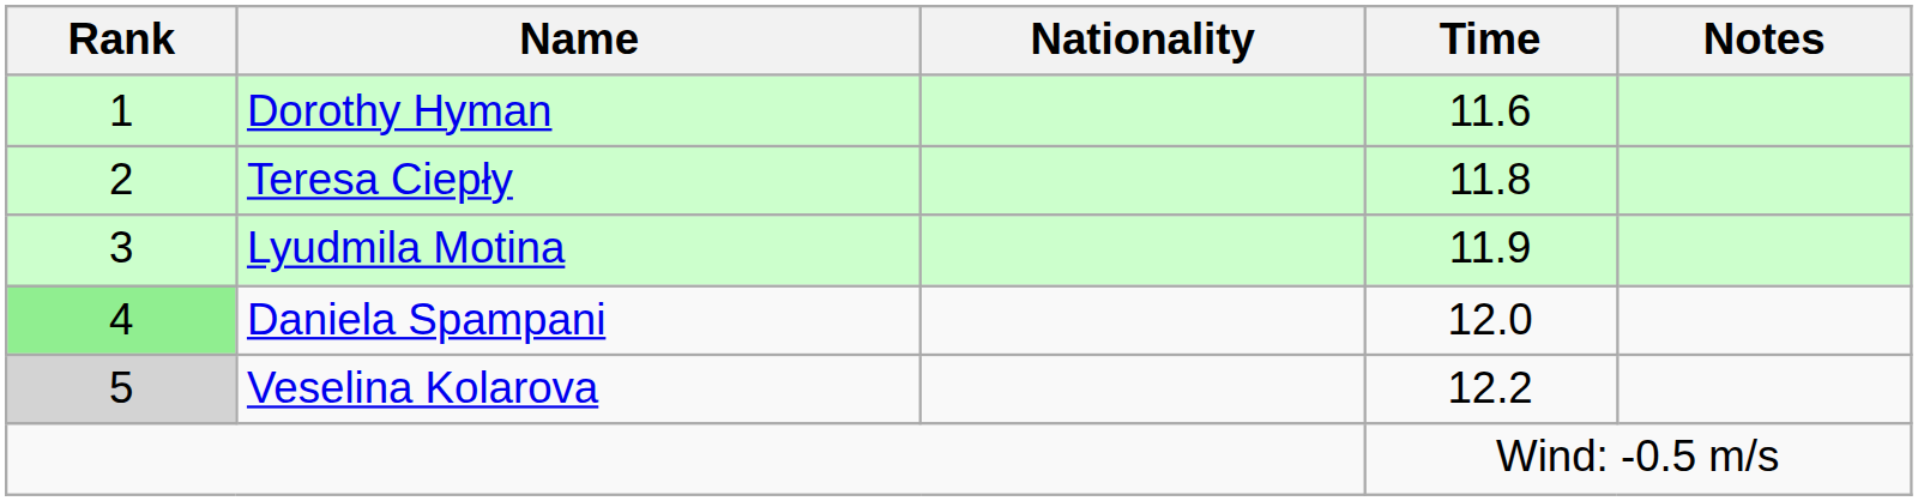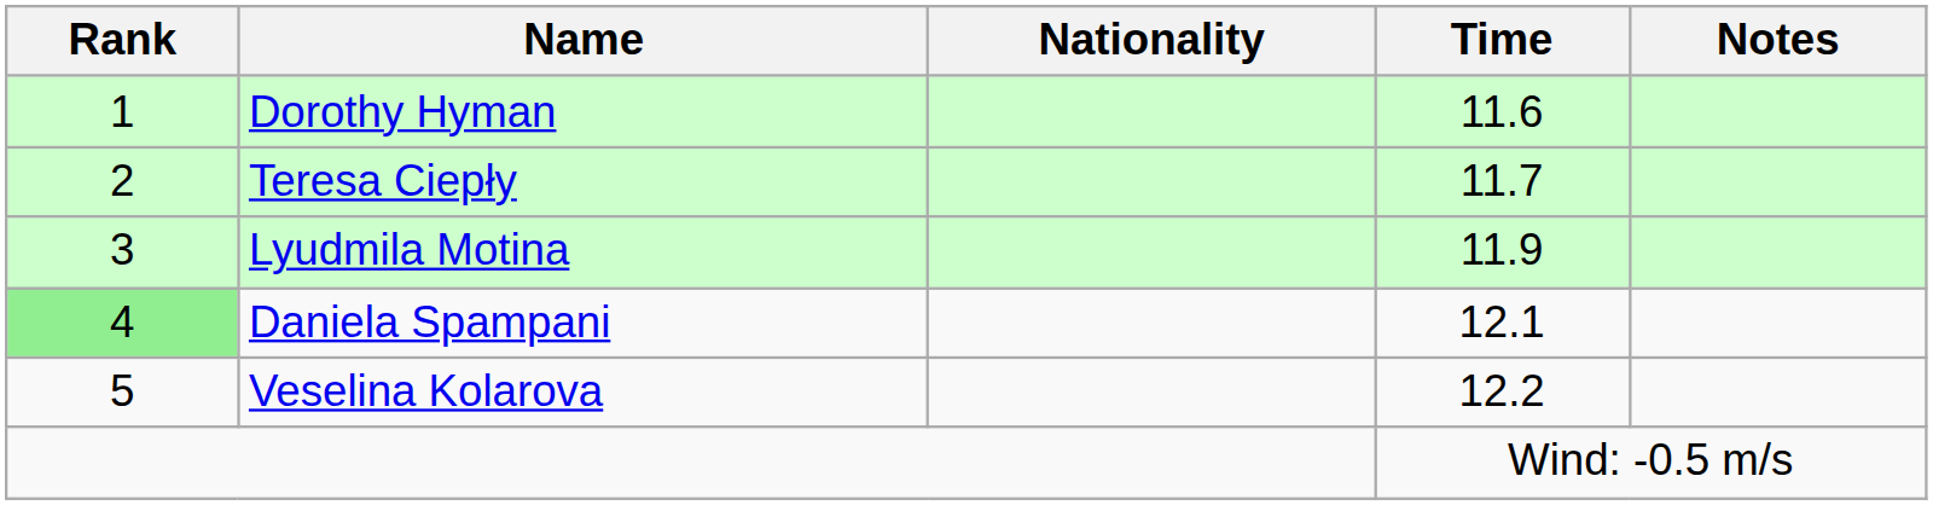 <table class="wikitable sortable" style="text-align:center;width: 55%">
 <tr>
 <th>Rank</th>
 <th>Name</th>
 <th>Nationality</th>
 <th>Time</th>
 <th>Notes</th>
 </tr>
 <tr bgcolor=ccffcc>
 <td>1</td>
 <td align=left><a href='#'>Dorothy Hyman</a></td>
 <td align=left></td>
 <td>11.6</td>
 <td></td>
 </tr>
 <tr bgcolor=ccffcc>
 <td>2</td>
 <td align=left><a href='#'>Teresa Ciepły</a></td>
 <td align=left></td>
-<td>11.8</td>
+<td>11.7</td>
 <td></td>
 </tr>
 <tr bgcolor=ccffcc>
 <td>3</td>
 <td align=left><a href='#'>Lyudmila Motina</a></td>
 <td align=left></td>
 <td>11.9</td>
 <td></td>
 </tr>
 <tr>
 <td style="background: lightgreen;">4</td>
 <td align=left><a href='#'>Daniela Spampani</a></td>
 <td align=left></td>
-<td>12.0</td>
+<td>12.1</td>
 <td></td>
 </tr>
 <tr>
-<td style="background: lightgrey;">5</td>
+<td>5</td>
 <td align=left><a href='#'>Veselina Kolarova</a></td>
 <td align=left></td>
 <td>12.2</td>
 <td></td>
 </tr>
 <tr>
 <td colspan="3"></td>
 <td colspan="2">Wind: -0.5 m/s</td>
 </tr>
 </table>
